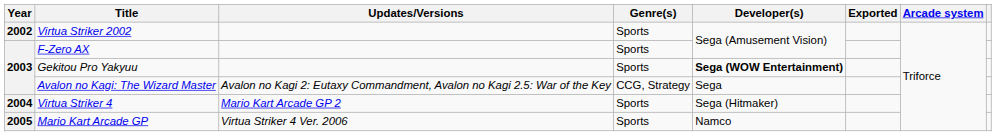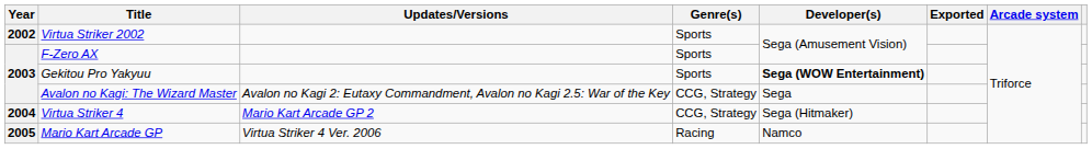 <table class="wikitable sortable">
 <tr>
 <th>Year</th>
 <th>Title</th>
 <th>Updates/Versions</th>
 <th>Genre(s)</th>
 <th>Developer(s)</th>
 <th>Exported</th>
 <th><a href='#'>Arcade system</a></th>
 <th></th>
 </tr>
 <tr>
 <th>2002</th>
 <td><em><a href='#'>Virtua Striker 2002</a></em></td>
 <td></td>
 <td>Sports</td>
 <td rowspan="2">Sega (Amusement Vision)</td>
 <td></td>
 <td rowspan="6">Triforce</td>
 <td></td>
 </tr>
 <tr>
 <th rowspan="3">2003</th>
 <td><em><a href='#'>F-Zero AX</a></em></td>
 <td></td>
 <td>Sports</td>
 <td></td>
 <td></td>
 </tr>
 <tr>
 <td><em>Gekitou Pro Yakyuu</em></td>
 <td></td>
 <td>Sports</td>
 <td><strong>Sega (WOW Entertainment)</strong></td>
 <td></td>
 <td></td>
 </tr>
 <tr>
 <td><em><a href='#'>Avalon no Kagi: The Wizard Master</a></em></td>
 <td><em>Avalon no Kagi 2: Eutaxy Commandment, Avalon no Kagi 2.5: War of the Key</em></td>
 <td>CCG, Strategy</td>
 <td>Sega</td>
 <td></td>
 <td></td>
 </tr>
 <tr>
 <th>2004</th>
 <td><em><a href='#'>Virtua Striker 4</a></em></td>
 <td><em><a href='#'>Mario Kart Arcade GP 2</a></em></td>
-<td>Sports</td>
+<td>CCG, Strategy</td>
 <td>Sega (Hitmaker)</td>
 <td></td>
 <td></td>
 </tr>
 <tr>
 <th>2005</th>
 <td><em><a href='#'>Mario Kart Arcade GP</a></em></td>
 <td><em>Virtua Striker 4 Ver. 2006</em></td>
-<td>Sports</td>
+<td>Racing</td>
 <td>Namco</td>
 <td></td>
 <td></td>
 </tr>
 </table>
